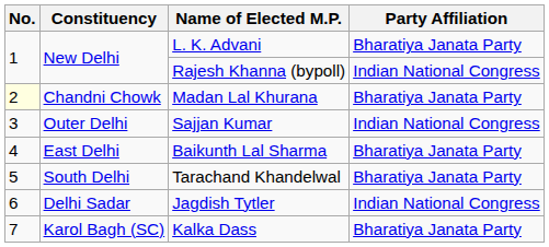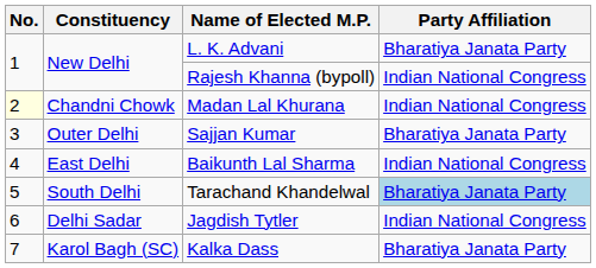 <table class="wikitable" style="font-size: 95%;">
 <tr>
 <th>No.</th>
 <th>Constituency</th>
 <th>Name of Elected M.P.</th>
 <th>Party Affiliation</th>
 </tr>
 <tr>
 <td rowspan="2">1</td>
 <td rowspan="2"><a href='#'>New Delhi</a></td>
 <td><a href='#'>L. K. Advani</a></td>
 <td><a href='#'>Bharatiya Janata Party</a></td>
 </tr>
 <tr>
 <td><a href='#'>Rajesh Khanna</a> (bypoll)</td>
 <td><a href='#'>Indian National Congress</a></td>
 </tr>
 <tr>
 <td style="background: lightyellow;">2</td>
 <td><a href='#'>Chandni Chowk</a></td>
 <td><a href='#'>Madan Lal Khurana</a></td>
-<td><a href='#'>Bharatiya Janata Party</a></td>
+<td><a href='#'>Indian National Congress</a></td>
 </tr>
 <tr>
 <td>3</td>
 <td><a href='#'>Outer Delhi</a></td>
 <td><a href='#'>Sajjan Kumar</a></td>
-<td><a href='#'>Indian National Congress</a></td>
+<td><a href='#'>Bharatiya Janata Party</a></td>
 </tr>
 <tr>
 <td>4</td>
 <td><a href='#'>East Delhi</a></td>
 <td><a href='#'>Baikunth Lal Sharma</a></td>
-<td><a href='#'>Bharatiya Janata Party</a></td>
+<td><a href='#'>Indian National Congress</a></td>
 </tr>
 <tr>
 <td>5</td>
 <td><a href='#'>South Delhi</a></td>
 <td>Tarachand Khandelwal</td>
-<td><a href='#'>Bharatiya Janata Party</a></td>
+<td style="background: lightblue;"><a href='#'>Bharatiya Janata Party</a></td>
 </tr>
 <tr>
 <td>6</td>
 <td><a href='#'>Delhi Sadar</a></td>
 <td><a href='#'>Jagdish Tytler</a></td>
 <td><a href='#'>Indian National Congress</a></td>
 </tr>
 <tr>
 <td>7</td>
 <td><a href='#'>Karol Bagh (SC)</a></td>
 <td><a href='#'>Kalka Dass</a></td>
 <td><a href='#'>Bharatiya Janata Party</a></td>
 </tr>
 </table>
